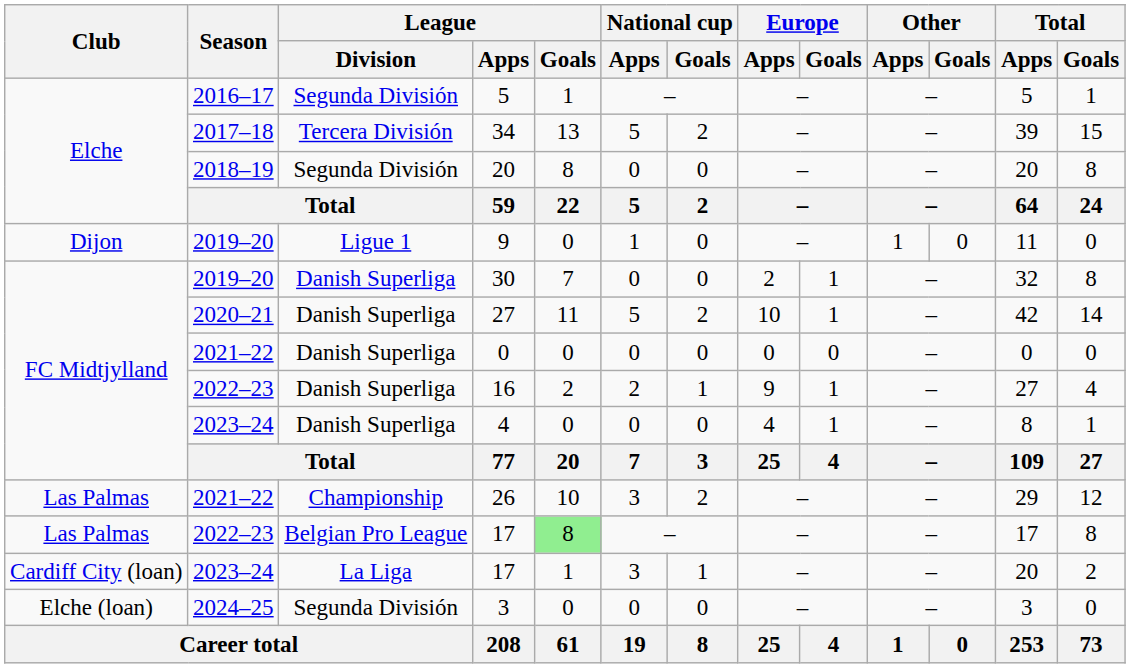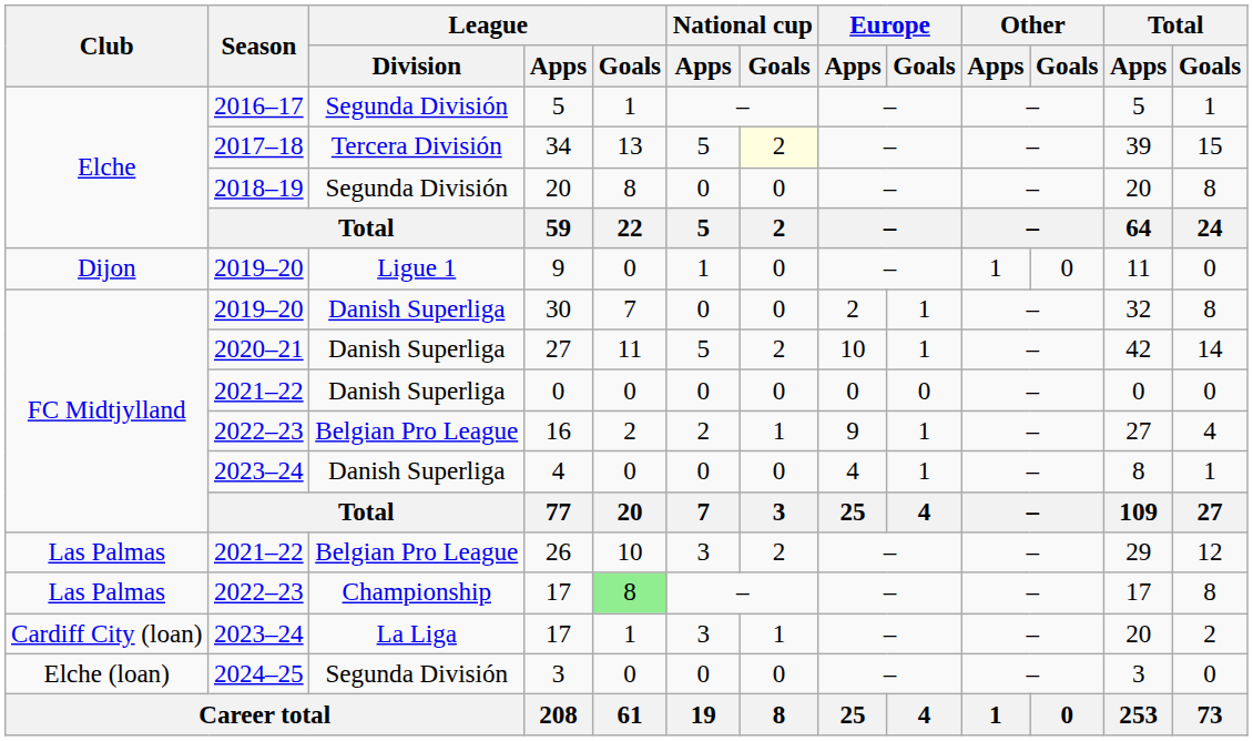 <table class="wikitable" style="text-align: center">
 <tr>
 <th rowspan="2">Club</th>
 <th rowspan="2">Season</th>
 <th colspan="3">League</th>
 <th colspan="2">National cup</th>
 <th colspan="2"><a href='#'>Europe</a></th>
 <th colspan="2">Other</th>
 <th colspan="2">Total</th>
 </tr>
 <tr>
 <th>Division</th>
 <th>Apps</th>
 <th>Goals</th>
 <th>Apps</th>
 <th>Goals</th>
 <th>Apps</th>
 <th>Goals</th>
 <th>Apps</th>
 <th>Goals</th>
 <th>Apps</th>
 <th>Goals</th>
 </tr>
 <tr>
 <td rowspan="4"><a href='#'>Elche</a></td>
 <td><a href='#'>2016–17</a></td>
 <td><a href='#'>Segunda División</a></td>
 <td>5</td>
 <td>1</td>
 <td colspan="2">–</td>
 <td colspan="2">–</td>
 <td colspan="2">–</td>
 <td>5</td>
 <td>1</td>
 </tr>
 <tr>
 <td><a href='#'>2017–18</a></td>
 <td><a href='#'>Tercera División</a></td>
 <td>34</td>
 <td>13</td>
 <td>5</td>
-<td>2</td>
+<td style="background: lightyellow;">2</td>
 <td colspan="2">–</td>
 <td colspan="2">–</td>
 <td>39</td>
 <td>15</td>
 </tr>
 <tr>
 <td><a href='#'>2018–19</a></td>
 <td>Segunda División</td>
 <td>20</td>
 <td>8</td>
 <td>0</td>
 <td>0</td>
 <td colspan="2">–</td>
 <td colspan="2">–</td>
 <td>20</td>
 <td>8</td>
 </tr>
 <tr>
 <th colspan="2">Total</th>
 <th>59</th>
 <th>22</th>
 <th>5</th>
 <th>2</th>
 <th colspan="2">–</th>
 <th colspan="2">–</th>
 <th>64</th>
 <th>24</th>
 </tr>
 <tr>
 <td><a href='#'>Dijon</a></td>
 <td><a href='#'>2019–20</a></td>
 <td><a href='#'>Ligue 1</a></td>
 <td>9</td>
 <td>0</td>
 <td>1</td>
 <td>0</td>
 <td colspan="2">–</td>
 <td>1</td>
 <td>0</td>
 <td>11</td>
 <td>0</td>
 </tr>
 <tr>
 <td rowspan="6"><a href='#'>FC Midtjylland</a></td>
 <td><a href='#'>2019–20</a></td>
 <td><a href='#'>Danish Superliga</a></td>
 <td>30</td>
 <td>7</td>
 <td>0</td>
 <td>0</td>
 <td>2</td>
 <td>1</td>
 <td colspan="2">–</td>
 <td>32</td>
 <td>8</td>
 </tr>
 <tr>
 <td><a href='#'>2020–21</a></td>
 <td>Danish Superliga</td>
 <td>27</td>
 <td>11</td>
 <td>5</td>
 <td>2</td>
 <td>10</td>
 <td>1</td>
 <td colspan="2">–</td>
 <td>42</td>
 <td>14</td>
 </tr>
 <tr>
 <td><a href='#'>2021–22</a></td>
 <td>Danish Superliga</td>
 <td>0</td>
 <td>0</td>
 <td>0</td>
 <td>0</td>
 <td>0</td>
 <td>0</td>
 <td colspan="2">–</td>
 <td>0</td>
 <td>0</td>
 </tr>
 <tr>
 <td><a href='#'>2022–23</a></td>
-<td>Danish Superliga</td>
+<td><a href='#'>Belgian Pro League</a></td>
 <td>16</td>
 <td>2</td>
 <td>2</td>
 <td>1</td>
 <td>9</td>
 <td>1</td>
 <td colspan="2">–</td>
 <td>27</td>
 <td>4</td>
 </tr>
 <tr>
 <td><a href='#'>2023–24</a></td>
 <td>Danish Superliga</td>
 <td>4</td>
 <td>0</td>
 <td>0</td>
 <td>0</td>
 <td>4</td>
 <td>1</td>
 <td colspan="2">–</td>
 <td>8</td>
 <td>1</td>
 </tr>
 <tr>
 <th colspan="2">Total</th>
 <th>77</th>
 <th>20</th>
 <th>7</th>
 <th>3</th>
 <th>25</th>
 <th>4</th>
 <th colspan="2">–</th>
 <th>109</th>
 <th>27</th>
 </tr>
 <tr>
 <td><a href='#'>Las Palmas</a></td>
 <td><a href='#'>2021–22</a></td>
-<td><a href='#'>Championship</a></td>
+<td><a href='#'>Belgian Pro League</a></td>
 <td>26</td>
 <td>10</td>
 <td>3</td>
 <td>2</td>
 <td colspan="2">–</td>
 <td colspan="2">–</td>
 <td>29</td>
 <td>12</td>
 </tr>
 <tr>
 <td><a href='#'>Las Palmas</a></td>
 <td><a href='#'>2022–23</a></td>
-<td><a href='#'>Belgian Pro League</a></td>
+<td><a href='#'>Championship</a></td>
 <td>17</td>
 <td style="background: lightgreen;">8</td>
 <td colspan="2">–</td>
 <td colspan="2">–</td>
 <td colspan="2">–</td>
 <td>17</td>
 <td>8</td>
 </tr>
 <tr>
 <td><a href='#'>Cardiff City</a> (loan)</td>
 <td><a href='#'>2023–24</a></td>
 <td><a href='#'>La Liga</a></td>
 <td>17</td>
 <td>1</td>
 <td>3</td>
 <td>1</td>
 <td colspan="2">–</td>
 <td colspan="2">–</td>
 <td>20</td>
 <td>2</td>
 </tr>
 <tr>
 <td>Elche (loan)</td>
 <td><a href='#'>2024–25</a></td>
 <td>Segunda División</td>
 <td>3</td>
 <td>0</td>
 <td>0</td>
 <td>0</td>
 <td colspan="2">–</td>
 <td colspan="2">–</td>
 <td>3</td>
 <td>0</td>
 </tr>
 <tr>
 <th colspan="3">Career total</th>
 <th>208</th>
 <th>61</th>
 <th>19</th>
 <th>8</th>
 <th>25</th>
 <th>4</th>
 <th>1</th>
 <th>0</th>
 <th>253</th>
 <th>73</th>
 </tr>
 </table>
